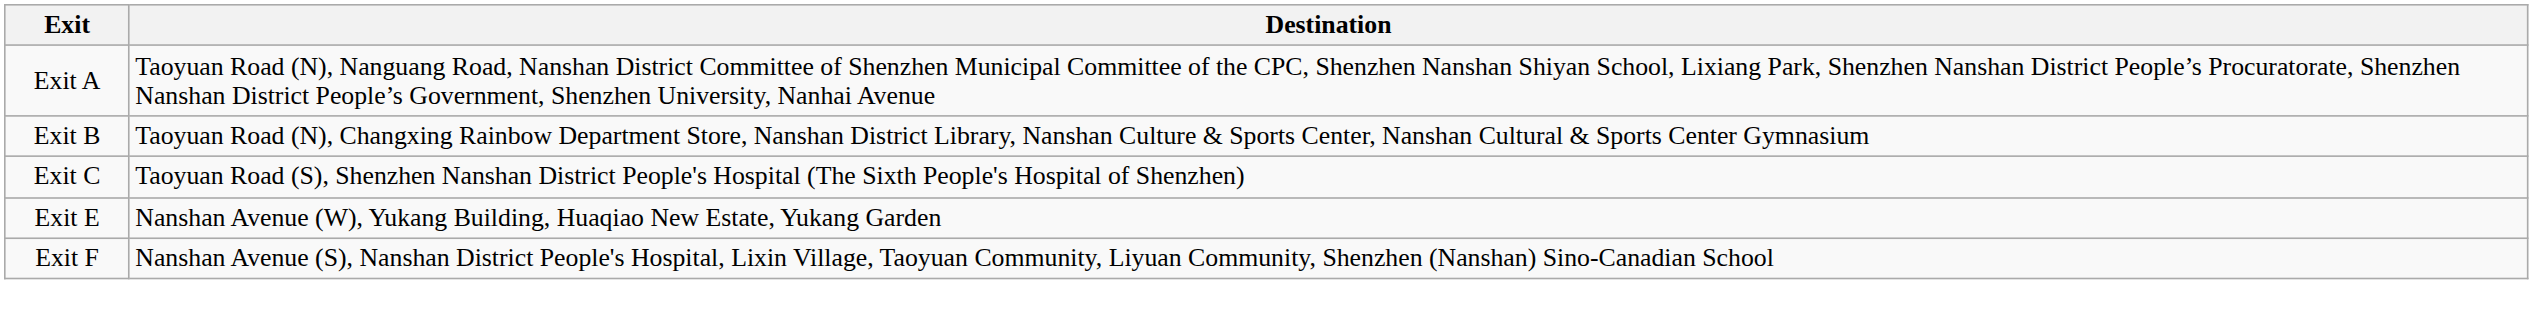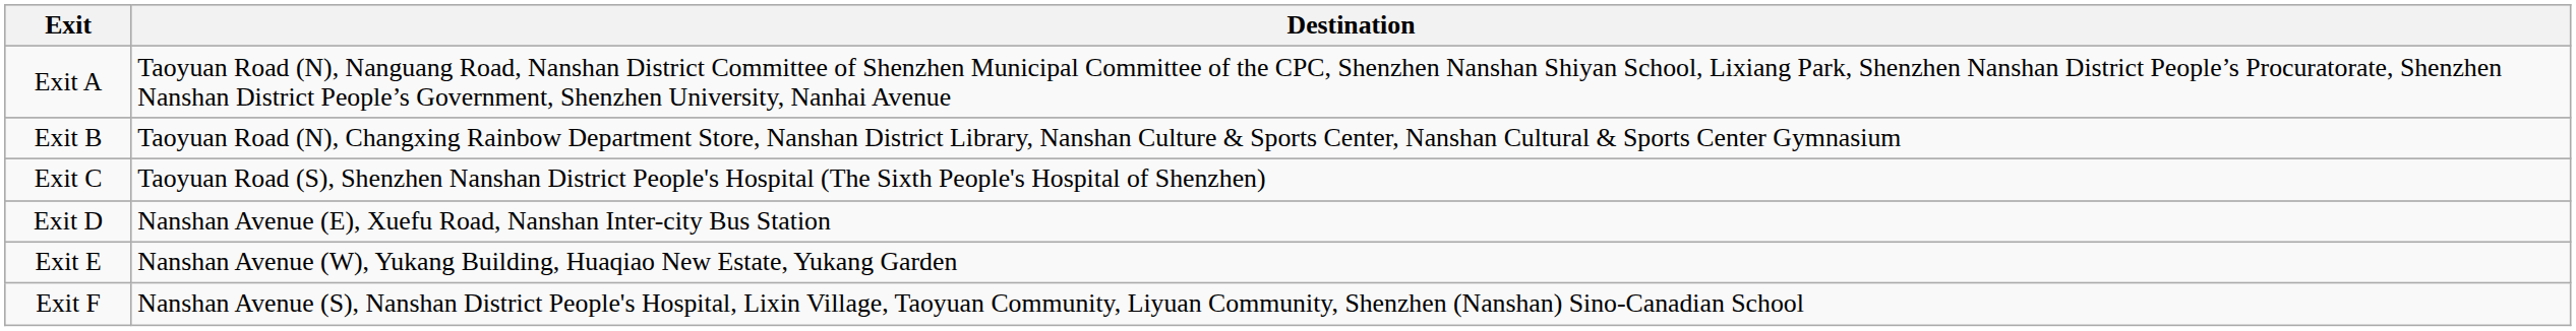 <table class="wikitable">
 <tr>
 <th style="width:70px">Exit</th>
 <th>Destination</th>
 </tr>
 <tr>
 <td align="center">Exit A</td>
 <td>Taoyuan Road (N), Nanguang Road, Nanshan District Committee of Shenzhen Municipal Committee of the CPC, Shenzhen Nanshan Shiyan School, Lixiang Park, Shenzhen Nanshan District People’s Procuratorate, Shenzhen Nanshan District People’s Government, Shenzhen University, Nanhai Avenue</td>
 </tr>
 <tr>
 <td align="center">Exit B</td>
 <td>Taoyuan Road (N), Changxing Rainbow Department Store, Nanshan District Library, Nanshan Culture & Sports Center, Nanshan Cultural & Sports Center Gymnasium</td>
 </tr>
 <tr>
 <td align="center">Exit C</td>
 <td>Taoyuan Road (S), Shenzhen Nanshan District People's Hospital (The Sixth People's Hospital of Shenzhen)</td>
 </tr>
 <tr>
+<td align="center">Exit D</td>
+<td>Nanshan Avenue (E), Xuefu Road, Nanshan Inter-city Bus Station</td>
+</tr>
+<tr>
 <td align="center">Exit E</td>
 <td>Nanshan Avenue (W), Yukang Building, Huaqiao New Estate, Yukang Garden</td>
 </tr>
 <tr>
 <td align="center">Exit F</td>
 <td>Nanshan Avenue (S), Nanshan District People's Hospital, Lixin Village, Taoyuan Community, Liyuan Community, Shenzhen (Nanshan) Sino-Canadian School</td>
 </tr>
 </table>
